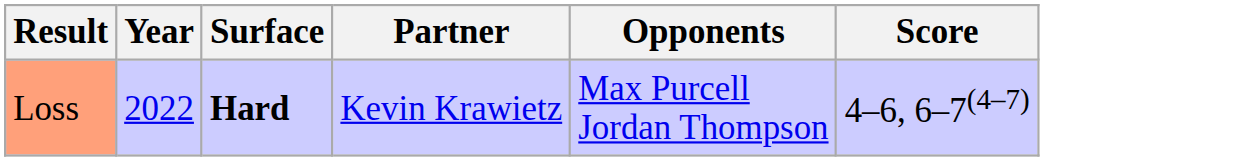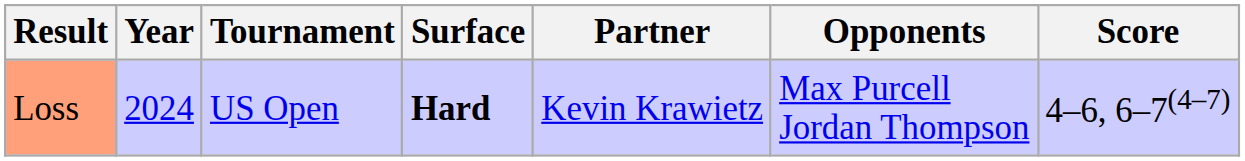 <table class="sortable wikitable nowrap">
 <tr>
 <th>Result</th>
 <th>Year</th>
+<th>Tournament</th>
 <th>Surface</th>
 <th>Partner</th>
 <th>Opponents</th>
 <th class=unsortable>Score</th>
 </tr>
 <tr style=background:#ccf>
 <td bgcolor=#ffa07a>Loss</td>
-<td><a href='#'>2022</a></td>
+<td><a href='#'>2024</a></td>
+<td><a href='#'>US Open</a></td>
 <td><strong>Hard</strong></td>
 <td> <a href='#'>Kevin Krawietz</a></td>
 <td> <a href='#'>Max Purcell</a><br> <a href='#'>Jordan Thompson</a></td>
 <td>4–6, 6–7<sup>(4–7)</sup></td>
 </tr>
 </table>
